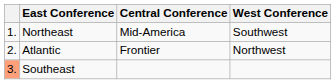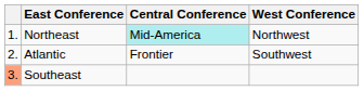 <table class="wikitable">
 <tr>
 <th></th>
 <th>East Conference</th>
 <th>Central Conference</th>
 <th>West Conference</th>
 </tr>
 <tr>
 <td>1.</td>
 <td>Northeast</td>
-<td>Mid-America</td>
-<td>Southwest</td>
+<td style="background: paleturquoise;">Mid-America</td>
+<td>Northwest</td>
 </tr>
 <tr>
 <td>2.</td>
 <td>Atlantic</td>
 <td>Frontier</td>
-<td>Northwest</td>
+<td>Southwest</td>
 </tr>
 <tr>
 <td style="background: lightsalmon;">3.</td>
 <td>Southeast</td>
 <td></td>
 <td></td>
 </tr>
 </table>
